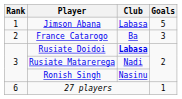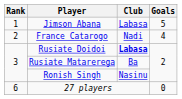 <table class="wikitable" style="text-align:center">
 <tr>
 <th>Rank</th>
 <th>Player</th>
 <th>Club</th>
 <th>Goals</th>
 </tr>
 <tr>
 <td>1</td>
 <td> <a href='#'>Jimson Abana</a></td>
 <td><a href='#'>Labasa</a></td>
 <td>5</td>
 </tr>
 <tr>
 <td>2</td>
 <td> <a href='#'>France Catarogo</a></td>
-<td><a href='#'>Ba</a></td>
-<td>3</td>
+<td><a href='#'>Nadi</a></td>
+<td>4</td>
 </tr>
 <tr>
 <td rowspan="3">3</td>
 <td> <a href='#'>Rusiate Doidoi</a></td>
 <td><strong><a href='#'>Labasa</a></strong></td>
 <td rowspan="3">2</td>
 </tr>
 <tr>
 <td> <a href='#'>Rusiate Matarerega</a></td>
-<td><a href='#'>Nadi</a></td>
+<td><a href='#'>Ba</a></td>
 </tr>
 <tr>
 <td> <a href='#'>Ronish Singh</a></td>
 <td><a href='#'>Nasinu</a></td>
 </tr>
 <tr>
 <td>6</td>
 <td colspan="2"><em>27 players</em></td>
-<td>1</td>
+<td>0</td>
 </tr>
 </table>
